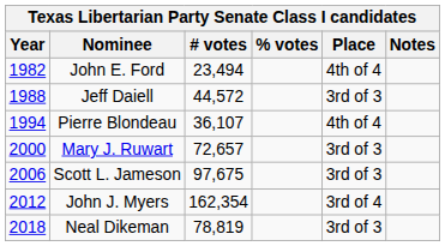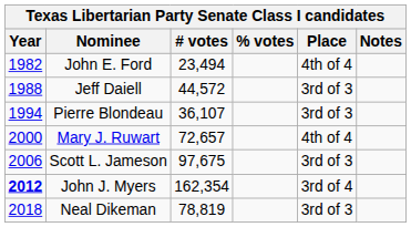 <table class=wikitable style="text-align:center;">
 <tr style="background:lightgrey;">
 <th colspan="9">Texas Libertarian Party Senate Class I candidates</th>
 </tr>
 <tr style="background:lightgrey;">
 <th>Year</th>
 <th>Nominee</th>
 <th># votes</th>
 <th>% votes</th>
 <th>Place</th>
 <th>Notes</th>
 </tr>
 <tr>
 <td><a href='#'>1982</a></td>
 <td>John E. Ford</td>
 <td>23,494</td>
 <td></td>
 <td>4th of 4</td>
 <td> </td>
 </tr>
 <tr>
 <td><a href='#'>1988</a></td>
 <td>Jeff Daiell</td>
 <td>44,572</td>
 <td></td>
 <td>3rd of 3</td>
 <td> </td>
 </tr>
 <tr>
 <td><a href='#'>1994</a></td>
 <td>Pierre Blondeau</td>
 <td>36,107</td>
 <td></td>
-<td>4th of 4</td>
+<td>3rd of 3</td>
 <td> </td>
 </tr>
 <tr>
 <td><a href='#'>2000</a></td>
 <td><a href='#'>Mary J. Ruwart</a></td>
 <td>72,657</td>
 <td></td>
-<td>3rd of 3</td>
+<td>4th of 4</td>
 <td> </td>
 </tr>
 <tr>
 <td><a href='#'>2006</a></td>
 <td>Scott L. Jameson</td>
 <td>97,675</td>
 <td></td>
 <td>3rd of 3</td>
 <td> </td>
 </tr>
 <tr>
-<td><a href='#'>2012</a></td>
+<td><strong><a href='#'>2012</a></strong></td>
 <td>John J. Myers</td>
 <td>162,354</td>
 <td></td>
 <td>3rd of 4</td>
 <td> </td>
 </tr>
 <tr>
 <td><a href='#'>2018</a></td>
 <td>Neal Dikeman</td>
 <td>78,819</td>
 <td></td>
 <td>3rd of 3</td>
 <td> </td>
 </tr>
 </table>
